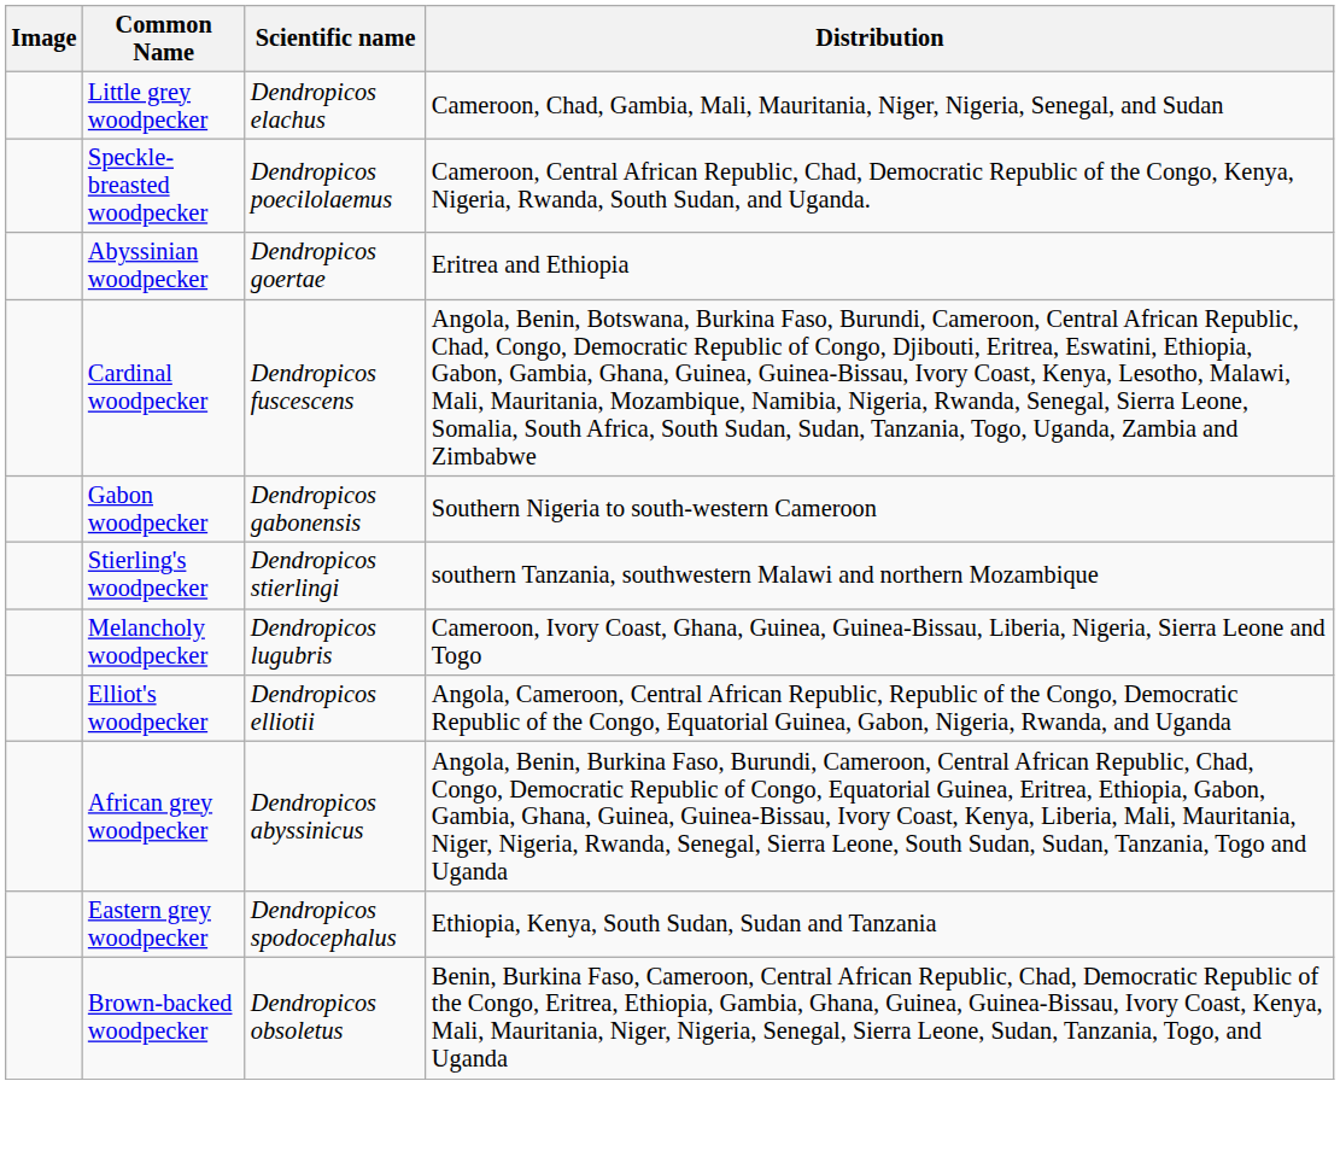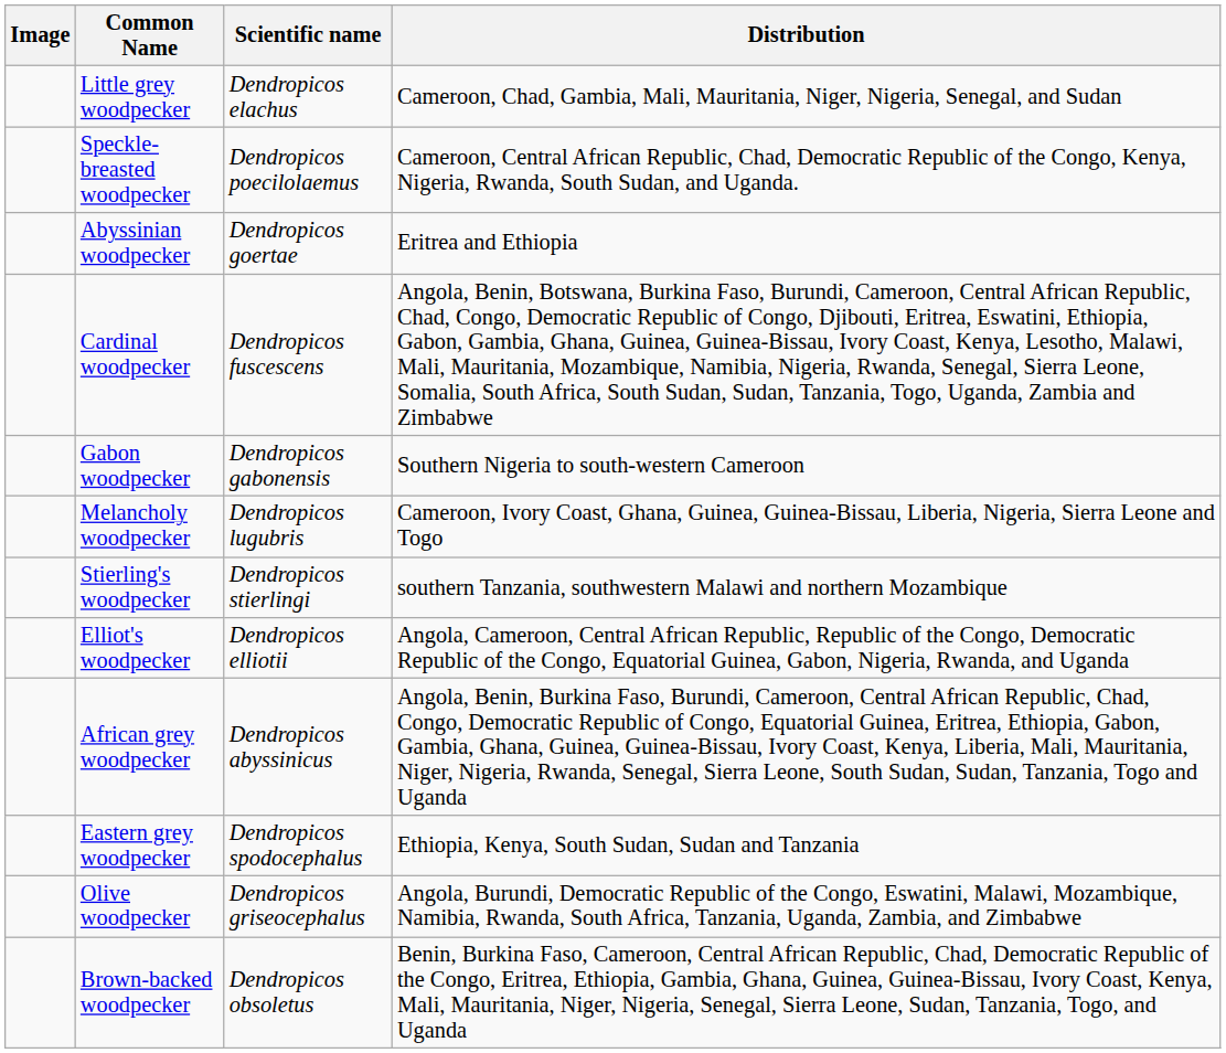 <table class="wikitable">
 <tr>
 <th>Image</th>
 <th>Common Name</th>
 <th>Scientific name</th>
 <th>Distribution</th>
 </tr>
 <tr>
 <td></td>
 <td><a href='#'>Little grey woodpecker</a></td>
 <td><em>Dendropicos elachus</em></td>
 <td>Cameroon, Chad, Gambia, Mali, Mauritania, Niger, Nigeria, Senegal, and Sudan</td>
 </tr>
 <tr>
 <td></td>
 <td><a href='#'>Speckle-breasted woodpecker</a></td>
 <td><em>Dendropicos poecilolaemus</em></td>
 <td>Cameroon, Central African Republic, Chad, Democratic Republic of the Congo, Kenya, Nigeria, Rwanda, South Sudan, and Uganda.</td>
 </tr>
 <tr>
 <td></td>
 <td><a href='#'>Abyssinian woodpecker</a></td>
 <td><em>Dendropicos goertae</em></td>
 <td>Eritrea and Ethiopia</td>
 </tr>
 <tr>
 <td></td>
 <td><a href='#'>Cardinal woodpecker</a></td>
 <td><em>Dendropicos fuscescens</em></td>
 <td>Angola, Benin, Botswana, Burkina Faso, Burundi, Cameroon, Central African Republic, Chad, Congo, Democratic Republic of Congo, Djibouti, Eritrea, Eswatini, Ethiopia, Gabon, Gambia, Ghana, Guinea, Guinea-Bissau, Ivory Coast, Kenya, Lesotho, Malawi, Mali, Mauritania, Mozambique, Namibia, Nigeria, Rwanda, Senegal, Sierra Leone, Somalia, South Africa, South Sudan, Sudan, Tanzania, Togo, Uganda, Zambia and Zimbabwe</td>
 </tr>
 <tr>
 <td></td>
 <td><a href='#'>Gabon woodpecker</a></td>
 <td><em>Dendropicos gabonensis</em></td>
 <td>Southern Nigeria to south-western Cameroon</td>
 </tr>
 <tr>
 <td></td>
+<td><a href='#'>Melancholy woodpecker</a></td>
+<td><em>Dendropicos lugubris</em></td>
+<td>Cameroon, Ivory Coast, Ghana, Guinea, Guinea-Bissau, Liberia, Nigeria, Sierra Leone and Togo</td>
+</tr>
+<tr>
+<td></td>
 <td><a href='#'>Stierling's woodpecker</a></td>
 <td><em>Dendropicos stierlingi</em></td>
 <td>southern Tanzania, southwestern Malawi and northern Mozambique</td>
-</tr>
-<tr>
-<td></td>
-<td><a href='#'>Melancholy woodpecker</a></td>
-<td><em>Dendropicos lugubris</em></td>
-<td>Cameroon, Ivory Coast, Ghana, Guinea, Guinea-Bissau, Liberia, Nigeria, Sierra Leone and Togo</td>
 </tr>
 <tr>
 <td></td>
 <td><a href='#'>Elliot's woodpecker</a></td>
 <td><em>Dendropicos elliotii</em></td>
 <td>Angola, Cameroon, Central African Republic, Republic of the Congo, Democratic Republic of the Congo, Equatorial Guinea, Gabon, Nigeria, Rwanda, and Uganda</td>
 </tr>
 <tr>
 <td></td>
 <td><a href='#'>African grey woodpecker</a></td>
 <td><em>Dendropicos abyssinicus</em></td>
 <td>Angola, Benin, Burkina Faso, Burundi, Cameroon, Central African Republic, Chad, Congo, Democratic Republic of Congo, Equatorial Guinea, Eritrea, Ethiopia, Gabon, Gambia, Ghana, Guinea, Guinea-Bissau, Ivory Coast, Kenya, Liberia, Mali, Mauritania, Niger, Nigeria, Rwanda, Senegal, Sierra Leone, South Sudan, Sudan, Tanzania, Togo and Uganda</td>
 </tr>
 <tr>
 <td></td>
 <td><a href='#'>Eastern grey woodpecker</a></td>
 <td><em>Dendropicos spodocephalus</em></td>
 <td>Ethiopia, Kenya, South Sudan, Sudan and Tanzania</td>
 </tr>
 <tr>
 <td></td>
+<td><a href='#'>Olive woodpecker</a></td>
+<td><em>Dendropicos griseocephalus</em></td>
+<td>Angola, Burundi, Democratic Republic of the Congo, Eswatini, Malawi, Mozambique, Namibia, Rwanda, South Africa, Tanzania, Uganda, Zambia, and Zimbabwe</td>
+</tr>
+<tr>
+<td></td>
 <td><a href='#'>Brown-backed woodpecker</a></td>
 <td><em>Dendropicos obsoletus</em></td>
 <td>Benin, Burkina Faso, Cameroon, Central African Republic, Chad, Democratic Republic of the Congo, Eritrea, Ethiopia, Gambia, Ghana, Guinea, Guinea-Bissau, Ivory Coast, Kenya, Mali, Mauritania, Niger, Nigeria, Senegal, Sierra Leone, Sudan, Tanzania, Togo, and Uganda</td>
 </tr>
 <tr>
 </tr>
 </table>
